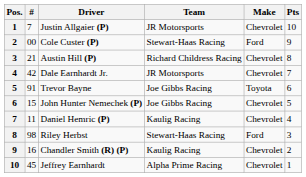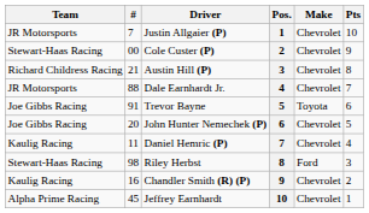 <table class="wikitable" style="font-size:95%">
 <tr>
-<th>Pos.</th>
+<th>Team</th>
 <th>#</th>
 <th>Driver</th>
-<th>Team</th>
+<th>Pos.</th>
 <th>Make</th>
 <th>Pts</th>
 </tr>
 <tr>
-<th>1</th>
+<td>JR Motorsports</td>
 <td>7</td>
 <td>Justin Allgaier <strong>(P)</strong></td>
-<td>JR Motorsports</td>
+<th>1</th>
 <td>Chevrolet</td>
 <td>10</td>
 </tr>
 <tr>
-<th>2</th>
+<td>Stewart-Haas Racing</td>
 <td>00</td>
 <td>Cole Custer <strong>(P)</strong></td>
-<td>Stewart-Haas Racing</td>
-<td>Ford</td>
+<th>2</th>
+<td>Chevrolet</td>
 <td>9</td>
 </tr>
 <tr>
-<th>3</th>
+<td>Richard Childress Racing</td>
 <td>21</td>
 <td>Austin Hill <strong>(P)</strong></td>
-<td>Richard Childress Racing</td>
+<th>3</th>
 <td>Chevrolet</td>
 <td>8</td>
 </tr>
 <tr>
+<td>JR Motorsports</td>
+<td>88</td>
+<td>Dale Earnhardt Jr.</td>
 <th>4</th>
-<td>42</td>
-<td>Dale Earnhardt Jr.</td>
-<td>JR Motorsports</td>
 <td>Chevrolet</td>
 <td>7</td>
 </tr>
 <tr>
-<th>5</th>
+<td>Joe Gibbs Racing</td>
 <td>91</td>
 <td>Trevor Bayne</td>
-<td>Joe Gibbs Racing</td>
+<th>5</th>
 <td>Toyota</td>
 <td>6</td>
 </tr>
 <tr>
+<td>Joe Gibbs Racing</td>
+<td>20</td>
+<td>John Hunter Nemechek <strong>(P)</strong></td>
 <th>6</th>
-<td>15</td>
-<td>John Hunter Nemechek <strong>(P)</strong></td>
-<td>Joe Gibbs Racing</td>
 <td>Chevrolet</td>
 <td>5</td>
 </tr>
 <tr>
-<th>7</th>
+<td>Kaulig Racing</td>
 <td>11</td>
 <td>Daniel Hemric <strong>(P)</strong></td>
-<td>Kaulig Racing</td>
+<th>7</th>
 <td>Chevrolet</td>
 <td>4</td>
 </tr>
 <tr>
-<th>8</th>
+<td>Stewart-Haas Racing</td>
 <td>98</td>
 <td>Riley Herbst</td>
-<td>Stewart-Haas Racing</td>
+<th>8</th>
 <td>Ford</td>
 <td>3</td>
 </tr>
 <tr>
-<th>9</th>
+<td>Kaulig Racing</td>
 <td>16</td>
 <td>Chandler Smith <strong>(R)</strong> <strong>(P)</strong></td>
-<td>Kaulig Racing</td>
+<th>9</th>
 <td>Chevrolet</td>
 <td>2</td>
 </tr>
 <tr>
-<th>10</th>
+<td>Alpha Prime Racing</td>
 <td>45</td>
 <td>Jeffrey Earnhardt</td>
-<td>Alpha Prime Racing</td>
+<th>10</th>
 <td>Chevrolet</td>
 <td>1</td>
 </tr>
 </table>
